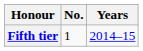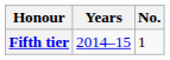 <table class="wikitable plainrowheaders">
 <tr>
 <th scope=col>Honour</th>
+<th scope=col>Years</th>
 <th scope=col>No.</th>
-<th scope=col>Years</th>
 </tr>
 <tr>
 <th scope=row><a href='#'>Fifth tier</a></th>
+<td><a href='#'>2014–15</a></td>
 <td>1</td>
-<td><a href='#'>2014–15</a></td>
 </tr>
 </table>
